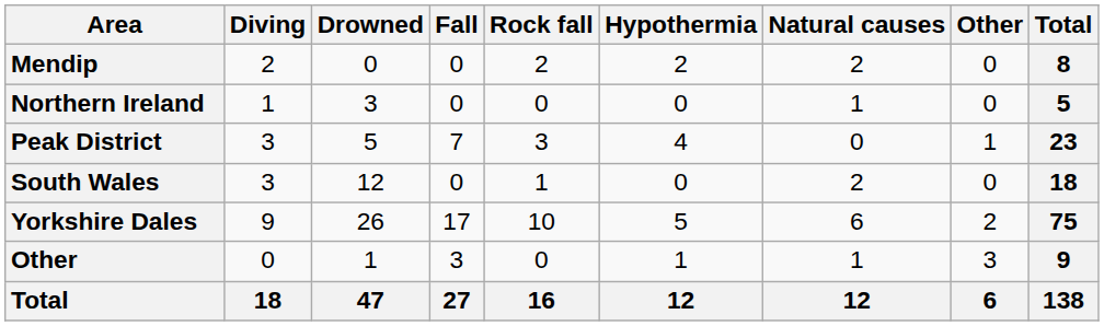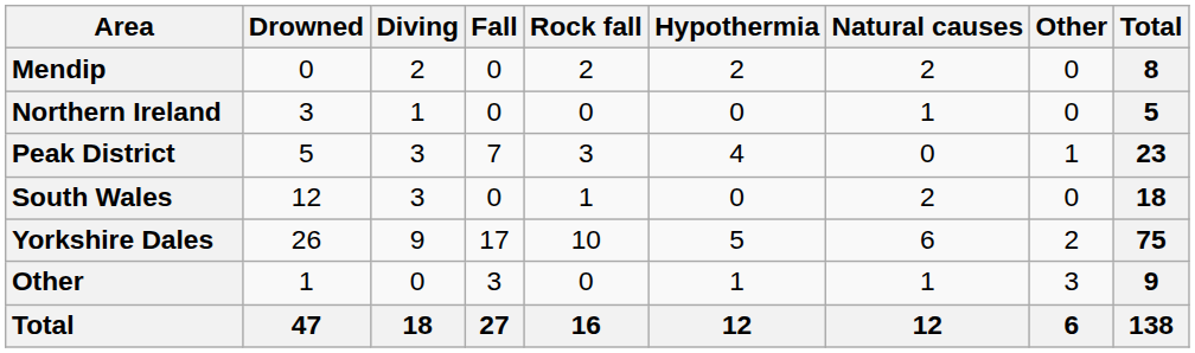 <table class="wikitable">
 <tr>
 <th>Area</th>
+<th>Drowned</th>
 <th>Diving</th>
-<th>Drowned</th>
 <th>Fall</th>
 <th>Rock fall</th>
 <th>Hypothermia</th>
 <th>Natural causes</th>
 <th>Other</th>
 <th>Total</th>
 </tr>
 <tr style="text-align: center">
 <td style="text-align: left; font-weight: bold; background-color: #f2f2f2">Mendip</td>
+<td>0</td>
 <td>2</td>
-<td>0</td>
 <td>0</td>
 <td>2</td>
 <td>2</td>
 <td>2</td>
 <td>0</td>
 <td style="font-weight: bold; background-color: #f2f2f2">8</td>
 </tr>
 <tr style="text-align: center">
 <td style="text-align: left; font-weight: bold; background-color: #f2f2f2">Northern Ireland  </td>
+<td>3</td>
 <td>1</td>
-<td>3</td>
 <td>0</td>
 <td>0</td>
 <td>0</td>
 <td>1</td>
 <td>0</td>
 <td style="font-weight: bold; background-color: #f2f2f2">5</td>
 </tr>
 <tr style="text-align: center">
 <td style="text-align: left; font-weight: bold; background-color: #f2f2f2">Peak District</td>
+<td>5</td>
 <td>3</td>
-<td>5</td>
 <td>7</td>
 <td>3</td>
 <td>4</td>
 <td>0</td>
 <td>1</td>
 <td style="font-weight: bold; background-color: #f2f2f2">23</td>
 </tr>
 <tr style="text-align: center">
 <td style="text-align: left; font-weight: bold; background-color: #f2f2f2">South Wales</td>
+<td>12</td>
 <td>3</td>
-<td>12</td>
 <td>0</td>
 <td>1</td>
 <td>0</td>
 <td>2</td>
 <td>0</td>
 <td style="font-weight: bold; background-color: #f2f2f2">18</td>
 </tr>
 <tr style="text-align: center">
 <td style="text-align: left; font-weight: bold; background-color: #f2f2f2">Yorkshire Dales  </td>
+<td>26</td>
 <td>9</td>
-<td>26</td>
 <td>17</td>
 <td>10</td>
 <td>5</td>
 <td>6</td>
 <td>2</td>
 <td style="font-weight: bold; background-color: #f2f2f2">75</td>
 </tr>
 <tr style="text-align: center">
 <td style="text-align: left; font-weight: bold; background-color: #f2f2f2">Other</td>
+<td>1</td>
 <td>0</td>
-<td>1</td>
 <td>3</td>
 <td>0</td>
 <td>1</td>
 <td>1</td>
 <td>3</td>
 <td style="font-weight: bold; background-color: #f2f2f2">9</td>
 </tr>
 <tr style="text-align: center; font-weight: bold; background-color: #f2f2f2">
 <td style="text-align: left">Total</td>
+<td>47</td>
 <td>18</td>
-<td>47</td>
 <td>27</td>
 <td>16</td>
 <td>12</td>
 <td>12</td>
 <td>6</td>
 <td>138</td>
 </tr>
 </table>
